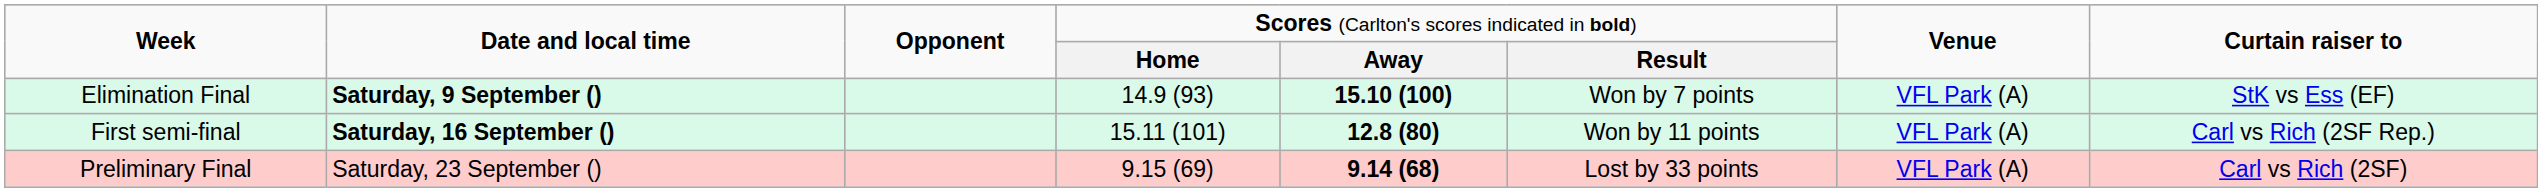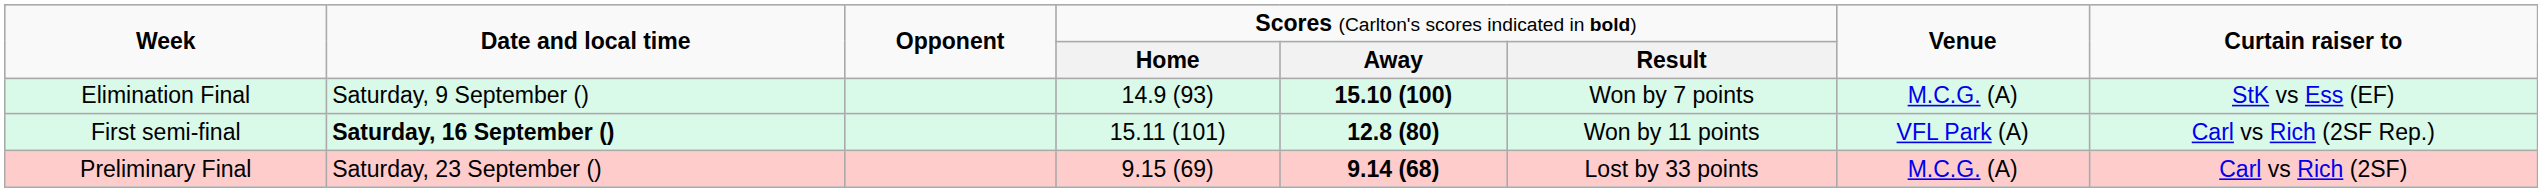 <table class="wikitable" style="font-size:90%; text-align:center; width: 100%; margin-left: auto; margin-right: auto;">
 <tr>
 <td rowspan=2><strong>Week</strong></td>
 <td rowspan=2><strong>Date and local time</strong></td>
 <td rowspan=2><strong>Opponent</strong></td>
 <td colspan=3><strong>Scores</strong> <small>(Carlton's scores indicated in <strong>bold</strong>)</small></td>
 <td rowspan=2><strong>Venue</strong></td>
 <td rowspan=2><strong>Curtain raiser to</strong></td>
 </tr>
 <tr>
 <th>Home</th>
 <th>Away</th>
 <th>Result</th>
 </tr>
 <tr style="background:#d9f9e9;">
 <td>Elimination Final</td>
-<td align=left><strong>Saturday, 9 September ()</strong></td>
+<td align=left>Saturday, 9 September ()</td>
 <td align=left></td>
 <td>14.9 (93)</td>
 <td><strong>15.10 (100)</strong></td>
 <td>Won by 7 points</td>
-<td><a href='#'>VFL Park</a> (A)</td>
+<td><a href='#'>M.C.G.</a> (A)</td>
 <td><a href='#'>StK</a> vs <a href='#'>Ess</a> (EF)</td>
 </tr>
 <tr style="background:#d9f9e9;">
 <td>First semi-final</td>
 <td align=left><strong>Saturday, 16 September ()</strong></td>
 <td align=left></td>
 <td>15.11 (101)</td>
 <td><strong>12.8 (80)</strong></td>
 <td>Won by 11 points</td>
 <td><a href='#'>VFL Park</a> (A)</td>
 <td><a href='#'>Carl</a> vs <a href='#'>Rich</a> (2SF Rep.)</td>
 </tr>
 <tr style="background:#fcc;">
 <td>Preliminary Final</td>
 <td align=left>Saturday, 23 September ()</td>
 <td align=left></td>
 <td>9.15 (69)</td>
 <td><strong>9.14 (68)</strong></td>
 <td>Lost by 33 points</td>
-<td><a href='#'>VFL Park</a> (A)</td>
+<td><a href='#'>M.C.G.</a> (A)</td>
 <td><a href='#'>Carl</a> vs <a href='#'>Rich</a> (2SF)</td>
 </tr>
 </table>
